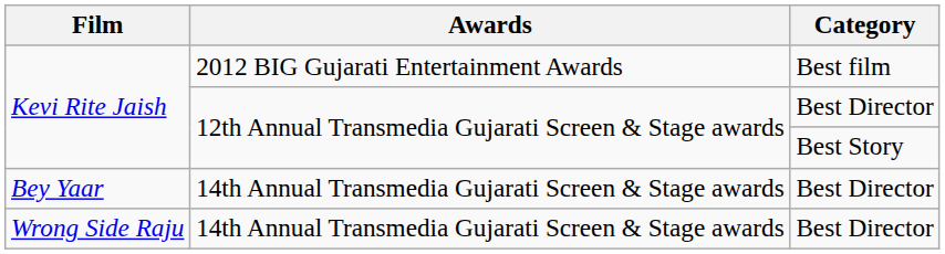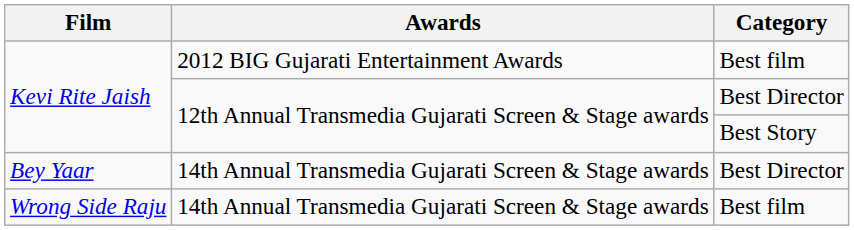 <table class="wikitable">
 <tr>
 <th>Film</th>
 <th>Awards</th>
 <th>Category</th>
 </tr>
 <tr>
 <td rowspan=3><em><a href='#'>Kevi Rite Jaish</a></em></td>
 <td>2012 BIG Gujarati Entertainment Awards</td>
 <td>Best film</td>
 </tr>
 <tr>
 <td rowspan=2>12th Annual Transmedia Gujarati Screen & Stage awards</td>
 <td>Best Director</td>
 </tr>
 <tr>
 <td>Best Story</td>
 </tr>
 <tr>
 <td rowspan=1><em><a href='#'>Bey Yaar</a></em></td>
 <td>14th Annual Transmedia Gujarati Screen & Stage awards</td>
 <td>Best Director</td>
 </tr>
 <tr>
 <td rowspan=1><em><a href='#'>Wrong Side Raju</a></em></td>
 <td>14th Annual Transmedia Gujarati Screen & Stage awards</td>
-<td>Best Director</td>
+<td>Best film</td>
 </tr>
 </table>
